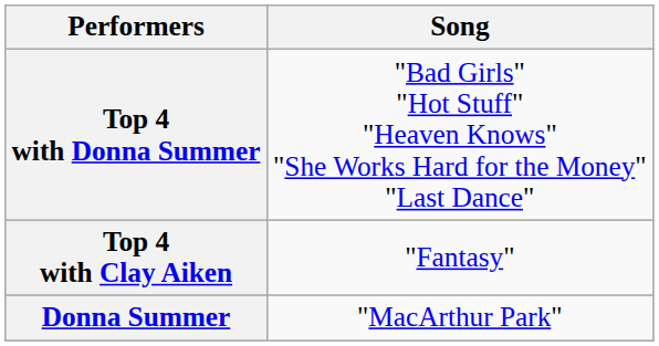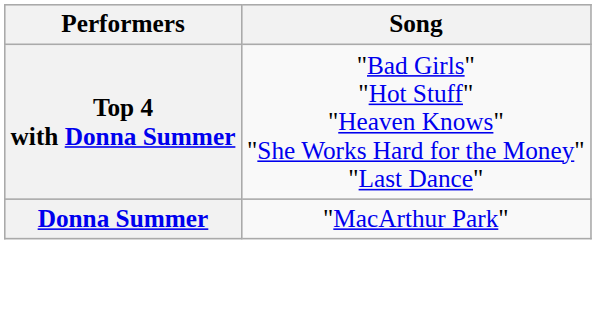 <table class="wikitable unsortable" style="text-align:center;">
 <tr>
 <th scope="col">Performers</th>
 <th scope="col">Song</th>
 </tr>
 <tr>
 <th scope="row">Top 4<br>with <a href='#'>Donna Summer</a></th>
 <td>"<a href='#'>Bad Girls</a>"<br>"<a href='#'>Hot Stuff</a>"<br>"<a href='#'>Heaven Knows</a>"<br>"<a href='#'>She Works Hard for the Money</a>"<br>"<a href='#'>Last Dance</a>"</td>
 </tr>
 <tr>
-<th scope="row">Top 4<br>with <a href='#'>Clay Aiken</a></th>
-<td>"<a href='#'>Fantasy</a>"</td>
-</tr>
-<tr>
 <th scope="row"><a href='#'>Donna Summer</a></th>
 <td>"<a href='#'>MacArthur Park</a>"</td>
 </tr>
 </table>
